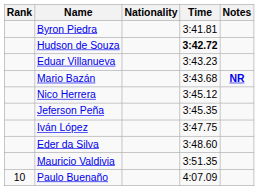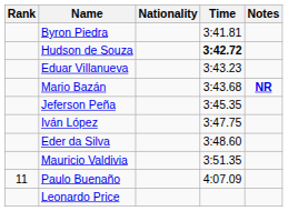 <table class="wikitable sortable" style="text-align:center">
 <tr>
 <th>Rank</th>
 <th>Name</th>
 <th>Nationality</th>
 <th>Time</th>
 <th>Notes</th>
 </tr>
 <tr>
 <td></td>
 <td align=left><a href='#'>Byron Piedra</a></td>
 <td align=left></td>
 <td>3:41.81</td>
 <td></td>
 </tr>
 <tr>
 <td></td>
 <td align=left><a href='#'>Hudson de Souza</a></td>
 <td align=left></td>
 <td><strong>3:42.72</strong></td>
 <td></td>
 </tr>
 <tr>
 <td></td>
 <td align=left><a href='#'>Eduar Villanueva</a></td>
 <td align=left></td>
 <td>3:43.23</td>
 <td></td>
 </tr>
 <tr>
 <td></td>
 <td align=left><a href='#'>Mario Bazán</a></td>
 <td align=left></td>
 <td>3:43.68</td>
 <td><strong><a href='#'>NR</a></strong></td>
 </tr>
 <tr>
 <td></td>
-<td align=left><a href='#'>Nico Herrera</a></td>
-<td align=left></td>
-<td>3:45.12</td>
-<td></td>
-</tr>
-<tr>
-<td></td>
 <td align=left><a href='#'>Jeferson Peña</a></td>
 <td align=left></td>
 <td>3:45.35</td>
 <td></td>
 </tr>
 <tr>
 <td></td>
 <td align=left><a href='#'>Iván López</a></td>
 <td align=left></td>
 <td>3:47.75</td>
 <td></td>
 </tr>
 <tr>
 <td></td>
 <td align=left><a href='#'>Eder da Silva</a></td>
 <td align=left></td>
 <td>3:48.60</td>
 <td></td>
 </tr>
 <tr>
 <td></td>
 <td align=left><a href='#'>Mauricio Valdivia</a></td>
 <td align=left></td>
 <td>3:51.35</td>
 <td></td>
 </tr>
 <tr>
-<td>10</td>
+<td>11</td>
 <td align=left><a href='#'>Paulo Buenaño</a></td>
 <td align=left></td>
 <td>4:07.09</td>
 <td></td>
 </tr>
+<tr>
+<td></td>
+<td align=left><a href='#'>Leonardo Price</a></td>
+<td align=left></td>
+<td></td>
+<td></td>
+</tr>
 </table>
